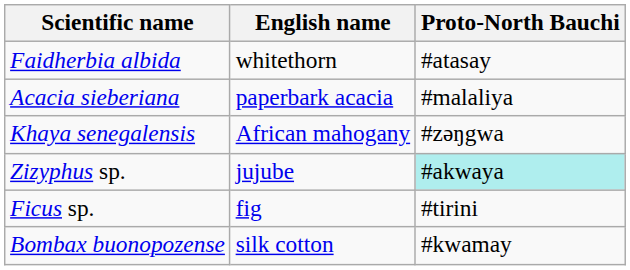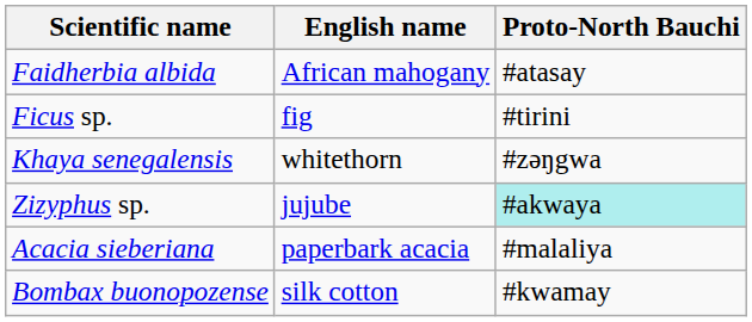 <table class="wikitable">
 <tr>
 <th>Scientific name</th>
 <th>English name</th>
 <th>Proto-North Bauchi</th>
 </tr>
 <tr>
 <td><em><a href='#'>Faidherbia albida</a></em></td>
-<td>whitethorn</td>
+<td><a href='#'>African mahogany</a></td>
 <td>#atasay</td>
 </tr>
 <tr>
-<td><em><a href='#'>Acacia sieberiana</a></em></td>
-<td><a href='#'>paperbark acacia</a></td>
-<td>#malaliya</td>
+<td><em><a href='#'>Ficus</a></em> sp.</td>
+<td><a href='#'>fig</a></td>
+<td>#tirini</td>
 </tr>
 <tr>
 <td><em><a href='#'>Khaya senegalensis</a></em></td>
-<td><a href='#'>African mahogany</a></td>
+<td>whitethorn</td>
 <td>#zəŋgwa</td>
 </tr>
 <tr>
 <td><em><a href='#'>Zizyphus</a></em> sp.</td>
 <td><a href='#'>jujube</a></td>
 <td style="background: paleturquoise;">#akwaya</td>
 </tr>
 <tr>
-<td><em><a href='#'>Ficus</a></em> sp.</td>
-<td><a href='#'>fig</a></td>
-<td>#tirini</td>
+<td><em><a href='#'>Acacia sieberiana</a></em></td>
+<td><a href='#'>paperbark acacia</a></td>
+<td>#malaliya</td>
 </tr>
 <tr>
 <td><em><a href='#'>Bombax buonopozense</a></em></td>
 <td><a href='#'>silk cotton</a></td>
 <td>#kwamay</td>
 </tr>
 </table>
